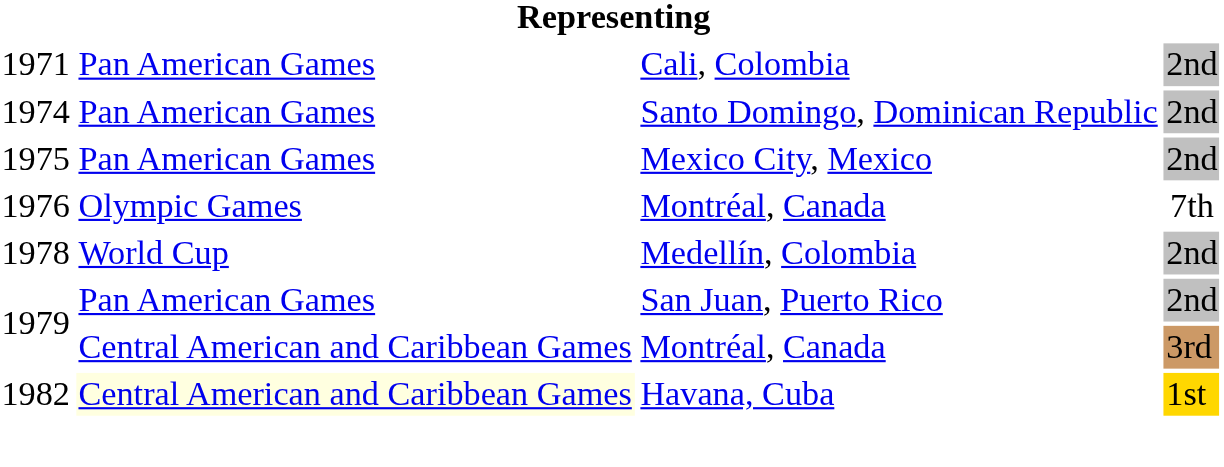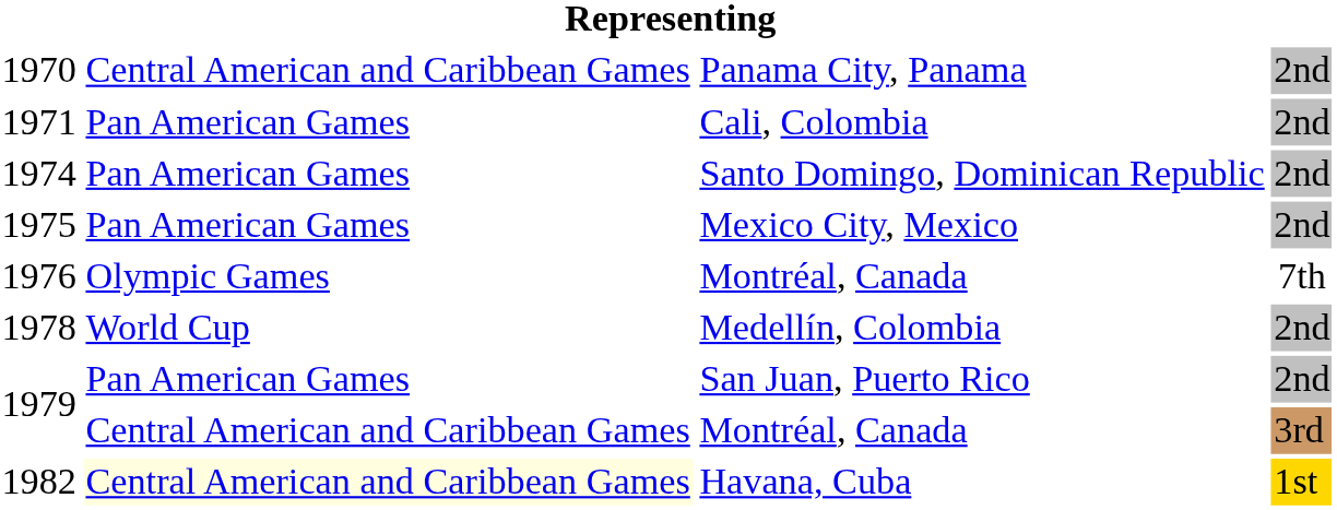 <table>
 <tr>
 <th colspan="5">Representing </th>
+</tr>
+<tr>
+<td>1970</td>
+<td><a href='#'>Central American and Caribbean Games</a></td>
+<td><a href='#'>Panama City</a>, <a href='#'>Panama</a></td>
+<td bgcolor="silver">2nd</td>
+<td></td>
 </tr>
 <tr>
 <td>1971</td>
 <td><a href='#'>Pan American Games</a></td>
 <td><a href='#'>Cali</a>, <a href='#'>Colombia</a></td>
 <td bgcolor="silver">2nd</td>
 <td></td>
 </tr>
 <tr>
 <td>1974</td>
 <td><a href='#'>Pan American Games</a></td>
 <td><a href='#'>Santo Domingo</a>, <a href='#'>Dominican Republic</a></td>
 <td bgcolor="silver">2nd</td>
 <td></td>
 </tr>
 <tr>
 <td>1975</td>
 <td><a href='#'>Pan American Games</a></td>
 <td><a href='#'>Mexico City</a>, <a href='#'>Mexico</a></td>
 <td bgcolor="silver">2nd</td>
 <td></td>
 </tr>
 <tr>
 <td>1976</td>
 <td><a href='#'>Olympic Games</a></td>
 <td><a href='#'>Montréal</a>, <a href='#'>Canada</a></td>
 <td align="center">7th</td>
 <td></td>
 </tr>
 <tr>
 <td>1978</td>
 <td><a href='#'>World Cup</a></td>
 <td><a href='#'>Medellín</a>, <a href='#'>Colombia</a></td>
 <td bgcolor="silver">2nd</td>
 <td></td>
 </tr>
 <tr>
 <td rowspan=2>1979</td>
 <td><a href='#'>Pan American Games</a></td>
 <td><a href='#'>San Juan</a>, <a href='#'>Puerto Rico</a></td>
 <td bgcolor="silver" align="center">2nd</td>
 <td></td>
 </tr>
 <tr>
 <td><a href='#'>Central American and Caribbean Games</a></td>
 <td><a href='#'>Montréal</a>, <a href='#'>Canada</a></td>
 <td bgcolor="cc9966">3rd</td>
 <td></td>
 </tr>
 <tr>
 <td>1982</td>
 <td style="background: lightyellow;"><a href='#'>Central American and Caribbean Games</a></td>
 <td><a href='#'>Havana, Cuba</a></td>
 <td bgcolor="gold">1st</td>
 <td></td>
 </tr>
 </table>
